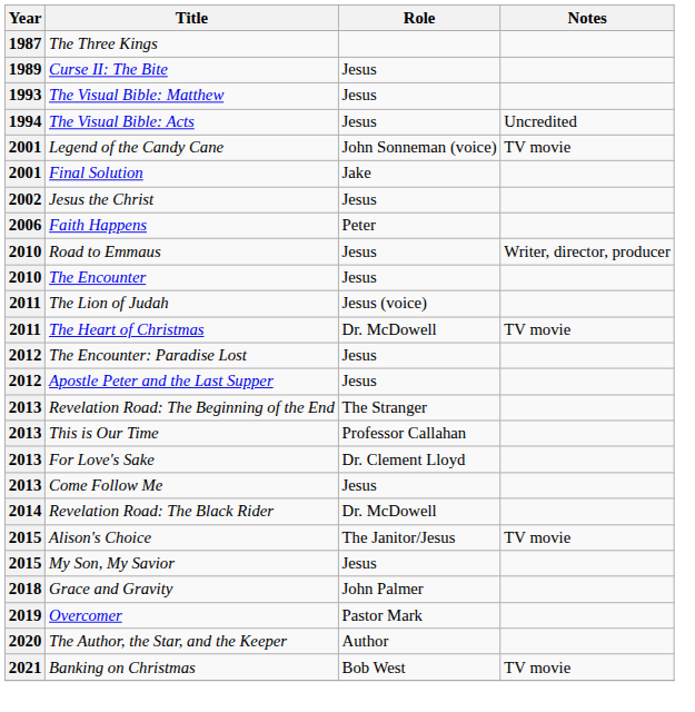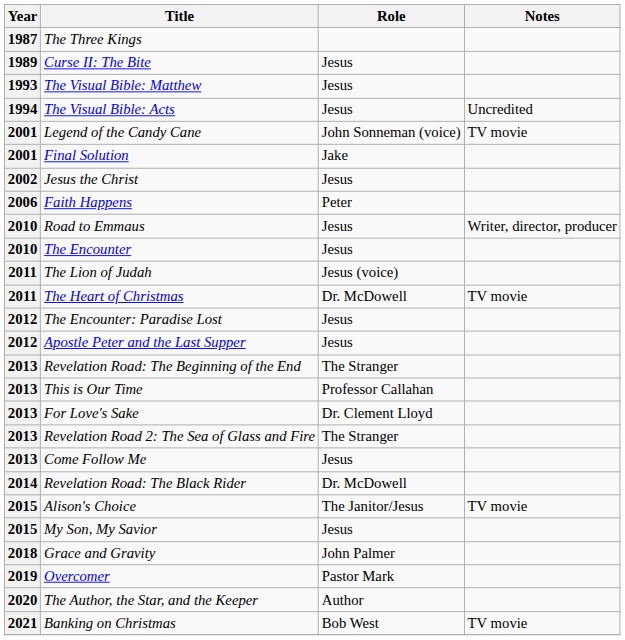 <table class="wikitable sortable">
 <tr>
 <th>Year</th>
 <th>Title</th>
 <th>Role</th>
 <th class="unsortable">Notes</th>
 </tr>
 <tr>
 <th scope="row">1987</th>
 <td><em>The Three Kings</em></td>
 <td></td>
 <td></td>
 </tr>
 <tr>
 <th scope="row">1989</th>
 <td><em><a href='#'>Curse II: The Bite</a></em></td>
 <td>Jesus</td>
 <td></td>
 </tr>
 <tr>
 <th scope="row">1993</th>
 <td><em><a href='#'>The Visual Bible: Matthew</a></em></td>
 <td>Jesus</td>
 <td></td>
 </tr>
 <tr>
 <th scope="row">1994</th>
 <td><em><a href='#'>The Visual Bible: Acts</a></em></td>
 <td>Jesus</td>
 <td>Uncredited</td>
 </tr>
 <tr>
 <th scope="row">2001</th>
 <td><em>Legend of the Candy Cane</em></td>
 <td>John Sonneman (voice)</td>
 <td>TV movie</td>
 </tr>
 <tr>
 <th scope="row">2001</th>
 <td><em><a href='#'>Final Solution</a></em></td>
 <td>Jake</td>
 <td></td>
 </tr>
 <tr>
 <th scope="row">2002</th>
 <td><em>Jesus the Christ</em></td>
 <td>Jesus</td>
 <td></td>
 </tr>
 <tr>
 <th scope="row">2006</th>
 <td><em><a href='#'>Faith Happens</a></em></td>
 <td>Peter</td>
 <td></td>
 </tr>
 <tr>
 <th scope="row">2010</th>
 <td><em>Road to Emmaus</em></td>
 <td>Jesus</td>
 <td>Writer, director, producer</td>
 </tr>
 <tr>
 <th scope="row">2010</th>
 <td><em><a href='#'>The Encounter</a></em></td>
 <td>Jesus</td>
 <td></td>
 </tr>
 <tr>
 <th scope="row">2011</th>
 <td><em>The Lion of Judah</em></td>
 <td>Jesus (voice)</td>
 <td></td>
 </tr>
 <tr>
 <th scope="row">2011</th>
 <td><em><a href='#'>The Heart of Christmas</a></em></td>
 <td>Dr. McDowell</td>
 <td>TV movie</td>
 </tr>
 <tr>
 <th scope="row">2012</th>
 <td><em>The Encounter: Paradise Lost</em></td>
 <td>Jesus</td>
 <td></td>
 </tr>
 <tr>
 <th scope="row">2012</th>
 <td><em><a href='#'>Apostle Peter and the Last Supper</a></em></td>
 <td>Jesus</td>
 <td></td>
 </tr>
 <tr>
 <th scope="row">2013</th>
 <td><em>Revelation Road: The Beginning of the End</em></td>
 <td>The Stranger</td>
 <td></td>
 </tr>
 <tr>
 <th scope="row">2013</th>
 <td><em>This is Our Time</em></td>
 <td>Professor Callahan</td>
 <td></td>
 </tr>
 <tr>
 <th scope="row">2013</th>
 <td><em>For Love's Sake</em></td>
 <td>Dr. Clement Lloyd</td>
 <td></td>
 </tr>
 <tr>
 <th scope="row">2013</th>
+<td><em>Revelation Road 2: The Sea of Glass and Fire</em></td>
+<td>The Stranger</td>
+<td></td>
+</tr>
+<tr>
+<th scope="row">2013</th>
 <td><em>Come Follow Me</em></td>
 <td>Jesus</td>
 <td></td>
 </tr>
 <tr>
 <th scope="row">2014</th>
 <td><em>Revelation Road: The Black Rider</em></td>
 <td>Dr. McDowell</td>
 <td></td>
 </tr>
 <tr>
 <th scope="row">2015</th>
 <td><em>Alison's Choice</em></td>
 <td>The Janitor/Jesus</td>
 <td>TV movie</td>
 </tr>
 <tr>
 <th scope="row">2015</th>
 <td><em>My Son, My Savior</em></td>
 <td>Jesus</td>
 <td></td>
 </tr>
 <tr>
 <th scope="row">2018</th>
 <td><em>Grace and Gravity</em></td>
 <td>John Palmer</td>
 <td></td>
 </tr>
 <tr>
 <th scope="row">2019</th>
 <td><em><a href='#'>Overcomer</a></em></td>
 <td>Pastor Mark</td>
 <td></td>
 </tr>
 <tr>
 <th scope="row">2020</th>
 <td><em>The Author, the Star, and the Keeper</em></td>
 <td>Author</td>
 <td></td>
 </tr>
 <tr>
 <th scope="row">2021</th>
 <td><em>Banking on Christmas</em></td>
 <td>Bob West</td>
 <td>TV movie</td>
 </tr>
 <tr>
 </tr>
 </table>
